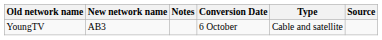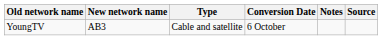 <table class="wikitable">
 <tr>
 <th>Old network name</th>
 <th>New network name</th>
+<th>Type</th>
+<th>Conversion Date</th>
 <th>Notes</th>
-<th>Conversion Date</th>
-<th>Type</th>
 <th>Source</th>
 </tr>
 <tr>
 <td>YoungTV</td>
 <td>AB3</td>
+<td>Cable and satellite</td>
+<td>6 October</td>
 <td></td>
-<td>6 October</td>
-<td>Cable and satellite</td>
 <td></td>
 </tr>
 </table>
